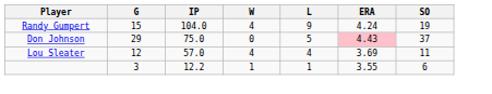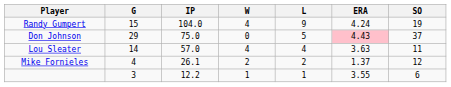 <table class="wikitable sortable">
 <tr>
 <th bgcolor="#DDDDFF" width="16%">Player</th>
 <th bgcolor="#DDDDFF" width="9%">G</th>
 <th bgcolor="#DDDDFF" width="9%">IP</th>
 <th bgcolor="#DDDDFF" width="9%">W</th>
 <th bgcolor="#DDDDFF" width="9%">L</th>
 <th bgcolor="#DDDDFF" width="9%">ERA</th>
 <th bgcolor="#DDDDFF" width="9%">SO</th>
 </tr>
 <tr align="center">
 <td><a href='#'>Randy Gumpert</a></td>
 <td>15</td>
 <td>104.0</td>
 <td>4</td>
 <td>9</td>
 <td>4.24</td>
 <td>19</td>
 </tr>
 <tr align="center">
 <td><a href='#'>Don Johnson</a></td>
 <td>29</td>
 <td>75.0</td>
 <td>0</td>
 <td>5</td>
 <td style="background: pink;">4.43</td>
 <td>37</td>
 </tr>
 <tr align="center">
 <td><a href='#'>Lou Sleater</a></td>
-<td>12</td>
+<td>14</td>
 <td>57.0</td>
 <td>4</td>
 <td>4</td>
-<td>3.69</td>
+<td>3.63</td>
 <td>11</td>
+</tr>
+<tr align="center">
+<td><a href='#'>Mike Fornieles</a></td>
+<td>4</td>
+<td>26.1</td>
+<td>2</td>
+<td>2</td>
+<td>1.37</td>
+<td>12</td>
 </tr>
 <tr align="center">
 <td></td>
 <td>3</td>
 <td>12.2</td>
 <td>1</td>
 <td>1</td>
 <td>3.55</td>
 <td>6</td>
 </tr>
 </table>
